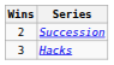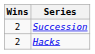 <table class="wikitable">
 <tr>
 <th>Wins</th>
 <th>Series</th>
 </tr>
 <tr>
 <td rowspan="1" style="text-align:center">2</td>
 <td><em><a href='#'>Succession</a></em></td>
 </tr>
 <tr>
-<td rowspan="1" style="text-align:center">3</td>
+<td rowspan="1" style="text-align:center">2</td>
 <td><em><a href='#'>Hacks</a></em></td>
 </tr>
 </table>
